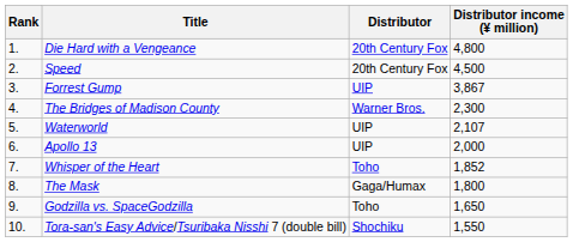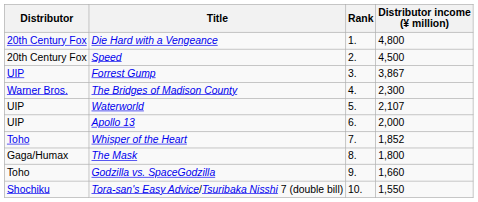 <table class="wikitable sortable" style="margin:auto; margin:auto;">
 <tr>
+<th>Distributor</th>
+<th>Title</th>
 <th>Rank</th>
-<th>Title</th>
-<th>Distributor</th>
 <th>Distributor income<br> (¥ million)</th>
 </tr>
 <tr>
+<td><a href='#'>20th Century Fox</a></td>
+<td><em><a href='#'>Die Hard with a Vengeance</a></em></td>
 <td>1.</td>
-<td><em><a href='#'>Die Hard with a Vengeance</a></em></td>
-<td><a href='#'>20th Century Fox</a></td>
 <td>4,800</td>
 </tr>
 <tr>
+<td>20th Century Fox</td>
+<td><em><a href='#'>Speed</a></em></td>
 <td>2.</td>
-<td><em><a href='#'>Speed</a></em></td>
-<td>20th Century Fox</td>
 <td>4,500</td>
 </tr>
 <tr>
+<td><a href='#'>UIP</a></td>
+<td><em><a href='#'>Forrest Gump</a></em></td>
 <td>3.</td>
-<td><em><a href='#'>Forrest Gump</a></em></td>
-<td><a href='#'>UIP</a></td>
 <td>3,867</td>
 </tr>
 <tr>
+<td><a href='#'>Warner Bros.</a></td>
+<td><em><a href='#'>The Bridges of Madison County</a></em></td>
 <td>4.</td>
-<td><em><a href='#'>The Bridges of Madison County</a></em></td>
-<td><a href='#'>Warner Bros.</a></td>
 <td>2,300</td>
 </tr>
 <tr>
+<td>UIP</td>
+<td><em><a href='#'>Waterworld</a></em></td>
 <td>5.</td>
-<td><em><a href='#'>Waterworld</a></em></td>
-<td>UIP</td>
 <td>2,107</td>
 </tr>
 <tr>
+<td>UIP</td>
+<td><em><a href='#'>Apollo 13</a></em></td>
 <td>6.</td>
-<td><em><a href='#'>Apollo 13</a></em></td>
-<td>UIP</td>
 <td>2,000</td>
 </tr>
 <tr>
+<td><a href='#'>Toho</a></td>
+<td><em><a href='#'>Whisper of the Heart</a></em></td>
 <td>7.</td>
-<td><em><a href='#'>Whisper of the Heart</a></em></td>
-<td><a href='#'>Toho</a></td>
 <td>1,852</td>
 </tr>
 <tr>
+<td>Gaga/Humax</td>
+<td><em><a href='#'>The Mask</a></em></td>
 <td>8.</td>
-<td><em><a href='#'>The Mask</a></em></td>
-<td>Gaga/Humax</td>
 <td>1,800</td>
 </tr>
 <tr>
+<td>Toho</td>
+<td><em><a href='#'>Godzilla vs. SpaceGodzilla</a></em></td>
 <td>9.</td>
-<td><em><a href='#'>Godzilla vs. SpaceGodzilla</a></em></td>
-<td>Toho</td>
-<td>1,650</td>
+<td>1,660</td>
 </tr>
 <tr>
+<td><a href='#'>Shochiku</a></td>
+<td><em><a href='#'>Tora-san's Easy Advice</a></em>/<em><a href='#'>Tsuribaka Nisshi</a></em> 7 (double bill)</td>
 <td>10.</td>
-<td><em><a href='#'>Tora-san's Easy Advice</a></em>/<em><a href='#'>Tsuribaka Nisshi</a></em> 7 (double bill)</td>
-<td><a href='#'>Shochiku</a></td>
 <td>1,550</td>
 </tr>
 </table>
